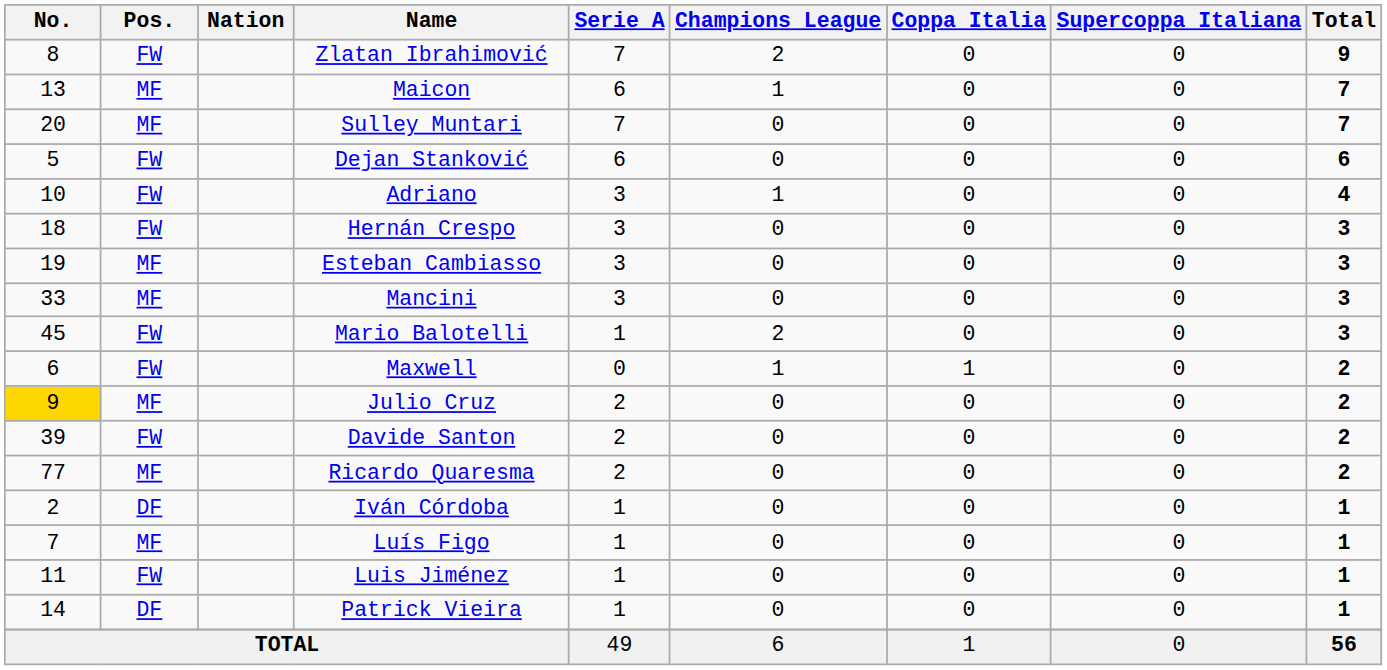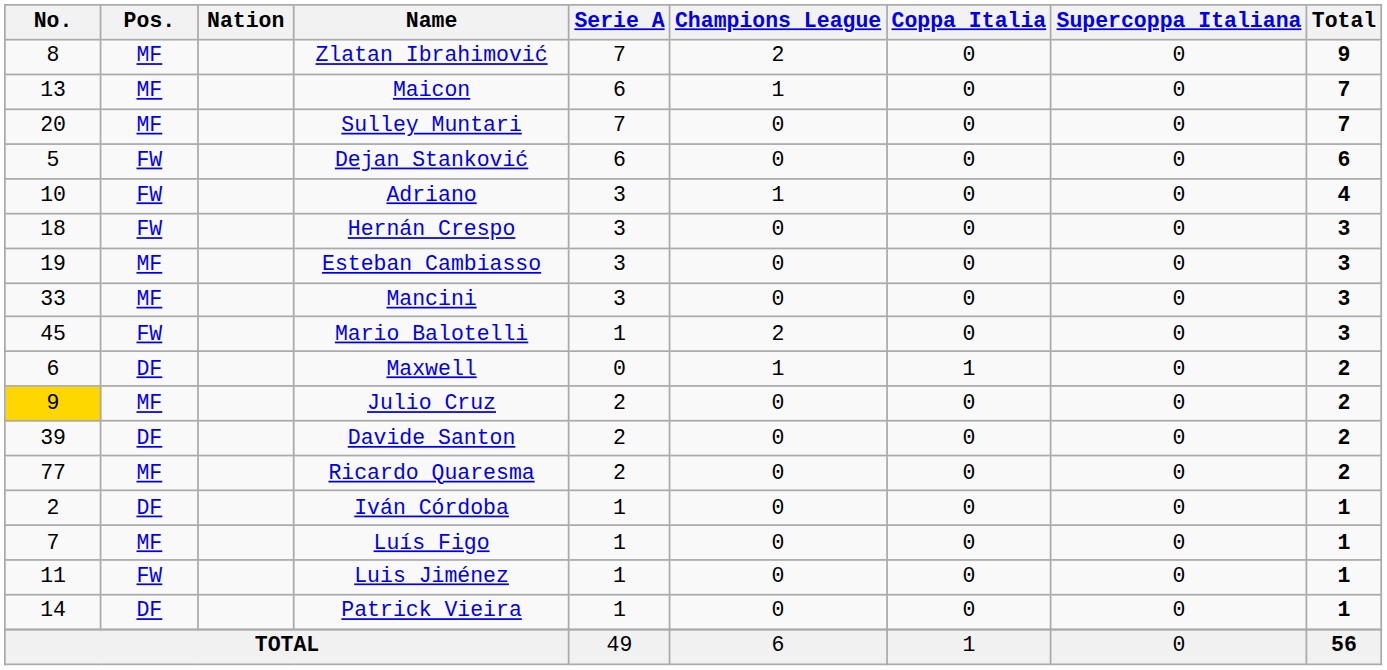 <table class="wikitable sortable" style="font-size: 95%; text-align: center;">
 <tr>
 <th width="7%"><strong>No.</strong></th>
 <th width="7%"><strong>Pos.</strong></th>
 <th width="7%"><strong>Nation</strong></th>
 <th width="20%"><strong>Name</strong></th>
 <th><a href='#'>Serie A</a></th>
 <th><a href='#'>Champions League</a></th>
 <th><a href='#'>Coppa Italia</a></th>
 <th><a href='#'>Supercoppa Italiana</a></th>
 <th>Total</th>
 </tr>
 <tr>
 <td>8</td>
-<td><a href='#'>FW</a></td>
+<td><a href='#'>MF</a></td>
 <td></td>
 <td><a href='#'>Zlatan Ibrahimović</a></td>
 <td>7 </td>
 <td>2 </td>
 <td>0 </td>
 <td>0 </td>
 <td><strong>9</strong> </td>
 </tr>
 <tr>
 <td>13</td>
 <td><a href='#'>MF</a></td>
 <td></td>
 <td><a href='#'>Maicon</a></td>
 <td>6 </td>
 <td>1 </td>
 <td>0 </td>
 <td>0 </td>
 <td><strong>7</strong> </td>
 </tr>
 <tr>
 <td>20</td>
 <td><a href='#'>MF</a></td>
 <td></td>
 <td><a href='#'>Sulley Muntari</a></td>
 <td>7 </td>
 <td>0 </td>
 <td>0 </td>
 <td>0 </td>
 <td><strong>7</strong> </td>
 </tr>
 <tr>
 <td>5</td>
 <td><a href='#'>FW</a></td>
 <td></td>
 <td><a href='#'>Dejan Stanković</a></td>
 <td>6 </td>
 <td>0 </td>
 <td>0 </td>
 <td>0 </td>
 <td><strong>6</strong> </td>
 </tr>
 <tr>
 <td>10</td>
 <td><a href='#'>FW</a></td>
 <td></td>
 <td><a href='#'>Adriano</a></td>
 <td>3 </td>
 <td>1 </td>
 <td>0 </td>
 <td>0 </td>
 <td><strong>4</strong> </td>
 </tr>
 <tr>
 <td>18</td>
 <td><a href='#'>FW</a></td>
 <td></td>
 <td><a href='#'>Hernán Crespo</a></td>
 <td>3 </td>
 <td>0 </td>
 <td>0 </td>
 <td>0 </td>
 <td><strong>3</strong> </td>
 </tr>
 <tr>
 <td>19</td>
 <td><a href='#'>MF</a></td>
 <td></td>
 <td><a href='#'>Esteban Cambiasso</a></td>
 <td>3 </td>
 <td>0 </td>
 <td>0 </td>
 <td>0 </td>
 <td><strong>3</strong> </td>
 </tr>
 <tr>
 <td>33</td>
 <td><a href='#'>MF</a></td>
 <td></td>
 <td><a href='#'>Mancini</a></td>
 <td>3 </td>
 <td>0 </td>
 <td>0 </td>
 <td>0 </td>
 <td><strong>3</strong> </td>
 </tr>
 <tr>
 <td>45</td>
 <td><a href='#'>FW</a></td>
 <td></td>
 <td><a href='#'>Mario Balotelli</a></td>
 <td>1 </td>
 <td>2 </td>
 <td>0 </td>
 <td>0 </td>
 <td><strong>3</strong> </td>
 </tr>
 <tr>
 <td>6</td>
-<td><a href='#'>FW</a></td>
+<td><a href='#'>DF</a></td>
 <td></td>
 <td><a href='#'>Maxwell</a></td>
 <td>0 </td>
 <td>1 </td>
 <td>1 </td>
 <td>0 </td>
 <td><strong>2</strong> </td>
 </tr>
 <tr>
 <td style="background: gold;">9</td>
 <td><a href='#'>MF</a></td>
 <td></td>
 <td><a href='#'>Julio Cruz</a></td>
 <td>2 </td>
 <td>0 </td>
 <td>0 </td>
 <td>0 </td>
 <td><strong>2</strong> </td>
 </tr>
 <tr>
 <td>39</td>
-<td><a href='#'>FW</a></td>
+<td><a href='#'>DF</a></td>
 <td></td>
 <td><a href='#'>Davide Santon</a></td>
 <td>2 </td>
 <td>0 </td>
 <td>0 </td>
 <td>0 </td>
 <td><strong>2</strong> </td>
 </tr>
 <tr>
 <td>77</td>
 <td><a href='#'>MF</a></td>
 <td></td>
 <td><a href='#'>Ricardo Quaresma</a></td>
 <td>2 </td>
 <td>0 </td>
 <td>0 </td>
 <td>0 </td>
 <td><strong>2</strong> </td>
 </tr>
 <tr>
 <td>2</td>
 <td><a href='#'>DF</a></td>
 <td></td>
 <td><a href='#'>Iván Córdoba</a></td>
 <td>1 </td>
 <td>0 </td>
 <td>0 </td>
 <td>0 </td>
 <td><strong>1</strong> </td>
 </tr>
 <tr>
 <td>7</td>
 <td><a href='#'>MF</a></td>
 <td></td>
 <td><a href='#'>Luís Figo</a></td>
 <td>1 </td>
 <td>0 </td>
 <td>0 </td>
 <td>0 </td>
 <td><strong>1</strong> </td>
 </tr>
 <tr>
 <td>11</td>
 <td><a href='#'>FW</a></td>
 <td></td>
 <td><a href='#'>Luis Jiménez</a></td>
 <td>1 </td>
 <td>0 </td>
 <td>0 </td>
 <td>0 </td>
 <td><strong>1</strong> </td>
 </tr>
 <tr>
 <td>14</td>
 <td><a href='#'>DF</a></td>
 <td></td>
 <td><a href='#'>Patrick Vieira</a></td>
 <td>1 </td>
 <td>0 </td>
 <td>0 </td>
 <td>0 </td>
 <td><strong>1</strong> </td>
 </tr>
 <tr>
 </tr>
 <tr bgcolor="F1F1F1" >
 <td colspan=4><strong>TOTAL</strong></td>
 <td>49</td>
 <td>6 </td>
 <td>1 </td>
 <td>0 </td>
 <td><strong>56</strong> </td>
 </tr>
 </table>
